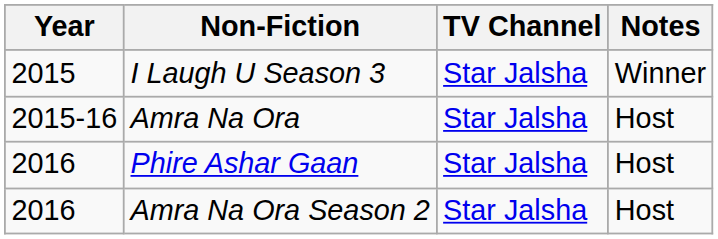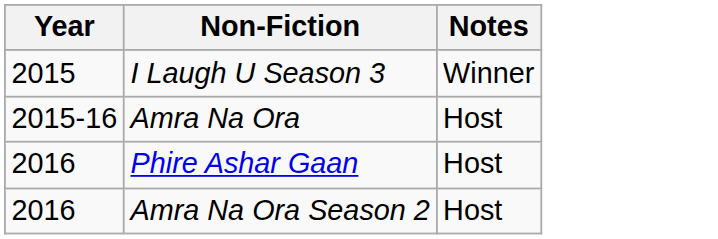 <table class="wikitable sortable">
 <tr>
 <th>Year</th>
 <th>Non-Fiction</th>
-<th>TV Channel</th>
 <th>Notes</th>
 </tr>
 <tr>
 <td>2015</td>
 <td><em>I Laugh U Season 3</em></td>
-<td><a href='#'>Star Jalsha</a></td>
 <td>Winner</td>
 </tr>
 <tr>
 <td>2015-16</td>
 <td><em>Amra Na Ora</em></td>
-<td><a href='#'>Star Jalsha</a></td>
 <td>Host</td>
 </tr>
 <tr>
 <td>2016</td>
 <td><em><a href='#'>Phire Ashar Gaan</a></em></td>
-<td><a href='#'>Star Jalsha</a></td>
 <td>Host</td>
 </tr>
 <tr>
 <td>2016</td>
 <td><em>Amra Na Ora Season 2</em></td>
-<td><a href='#'>Star Jalsha</a></td>
 <td>Host</td>
 </tr>
 </table>
